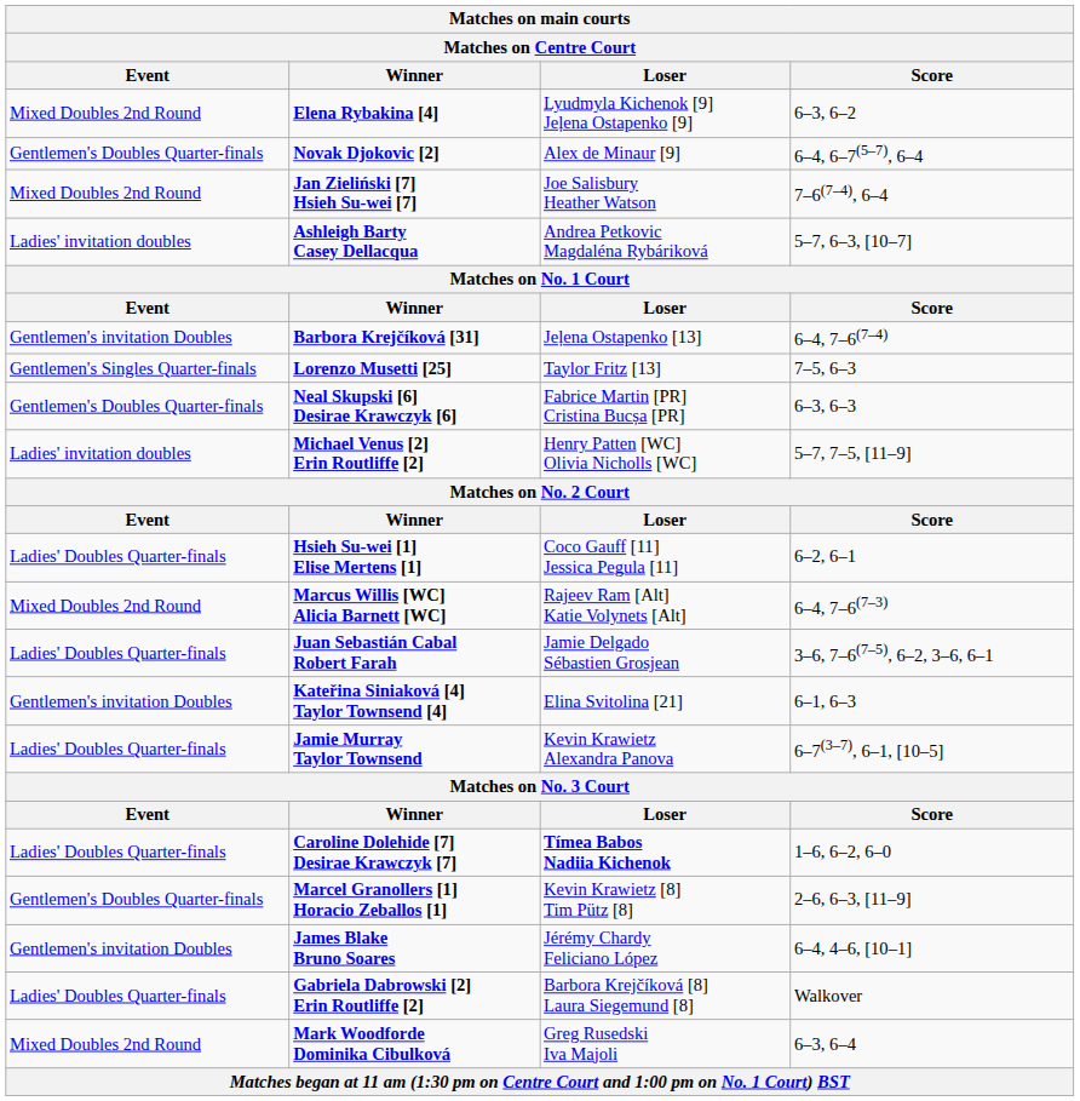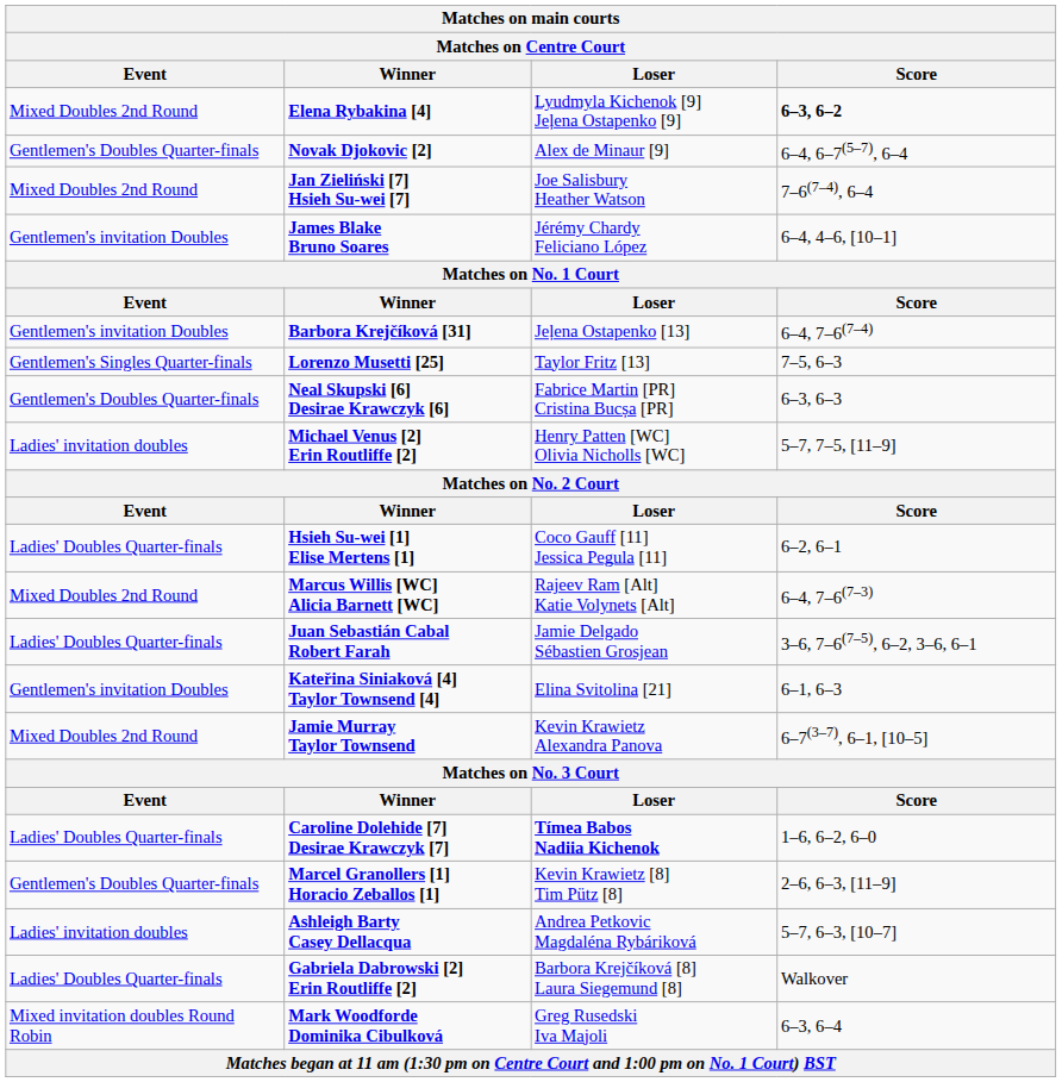 <table class="wikitable collapsible uncollapsed" style="margin:auto;">
 <tr>
 <th colspan="4" style="white-space:nowrap;">Matches on main courts</th>
 </tr>
 <tr>
 <th colspan="4">Matches on <a href='#'>Centre Court</a></th>
 </tr>
 <tr>
 <th width="250">Event</th>
 <th width="220">Winner</th>
 <th width="220">Loser</th>
 <th width="250">Score</th>
 </tr>
 <tr>
 <td><a href='#'>Mixed Doubles 2nd Round</a></td>
 <td><strong> <a href='#'>Elena Rybakina</a> [4]</strong></td>
 <td> <a href='#'>Lyudmyla Kichenok</a> [9] <br>  <a href='#'>Jeļena Ostapenko</a> [9]</td>
-<td>6–3, 6–2</td>
+<td><strong>6–3, 6–2</strong></td>
 </tr>
 <tr>
 <td><a href='#'>Gentlemen's Doubles Quarter-finals</a></td>
 <td><strong> <a href='#'>Novak Djokovic</a> [2]</strong></td>
 <td> <a href='#'>Alex de Minaur</a> [9]</td>
 <td>6–4, 6–7<sup>(5–7)</sup>, 6–4</td>
 </tr>
 <tr>
 <td><a href='#'>Mixed Doubles 2nd Round</a></td>
 <td><strong> <a href='#'>Jan Zieliński</a> [7] <br>  <a href='#'>Hsieh Su-wei</a> [7]</strong></td>
 <td> <a href='#'>Joe Salisbury</a> <br>  <a href='#'>Heather Watson</a></td>
 <td>7–6<sup>(7–4)</sup>, 6–4</td>
 </tr>
 <tr>
-<td><a href='#'>Ladies' invitation doubles</a></td>
-<td><strong> <a href='#'>Ashleigh Barty</a> <br>  <a href='#'>Casey Dellacqua</a></strong></td>
-<td> <a href='#'>Andrea Petkovic</a> <br>  <a href='#'>Magdaléna Rybáriková</a></td>
-<td>5–7, 6–3, [10–7]</td>
+<td><a href='#'>Gentlemen's invitation Doubles</a></td>
+<td><strong> <a href='#'>James Blake</a><br> <a href='#'>Bruno Soares</a></strong></td>
+<td> <a href='#'>Jérémy Chardy</a><br> <a href='#'>Feliciano López</a></td>
+<td>6–4, 4–6, [10–1]</td>
 </tr>
 <tr>
 <th colspan="4">Matches on <a href='#'>No. 1 Court</a></th>
 </tr>
 <tr>
 <th width="220">Event</th>
 <th width="220">Winner</th>
 <th width="220">Loser</th>
 <th width="250">Score</th>
 </tr>
 <tr>
 <td><a href='#'>Gentlemen's invitation Doubles</a></td>
 <td><strong> <a href='#'>Barbora Krejčíková</a> [31]</strong></td>
 <td> <a href='#'>Jeļena Ostapenko</a> [13]</td>
 <td>6–4, 7–6<sup>(7–4)</sup></td>
 </tr>
 <tr>
 <td><a href='#'>Gentlemen's Singles Quarter-finals</a></td>
 <td><strong> <a href='#'>Lorenzo Musetti</a> [25]</strong></td>
 <td> <a href='#'>Taylor Fritz</a> [13]</td>
 <td>7–5, 6–3</td>
 </tr>
 <tr>
 <td><a href='#'>Gentlemen's Doubles Quarter-finals</a></td>
 <td><strong> <a href='#'>Neal Skupski</a> [6] <br>  <a href='#'>Desirae Krawczyk</a> [6]</strong></td>
 <td> <a href='#'>Fabrice Martin</a> [PR] <br>  <a href='#'>Cristina Bucșa</a> [PR]</td>
 <td>6–3, 6–3</td>
 </tr>
 <tr>
 <td><a href='#'>Ladies' invitation doubles</a></td>
 <td><strong> <a href='#'>Michael Venus</a> [2] <br>  <a href='#'>Erin Routliffe</a> [2]</strong></td>
 <td> <a href='#'>Henry Patten</a> [WC] <br>  <a href='#'>Olivia Nicholls</a> [WC]</td>
 <td>5–7, 7–5, [11–9]</td>
 </tr>
 <tr>
 <th colspan="4">Matches on <a href='#'>No. 2 Court</a></th>
 </tr>
 <tr>
 <th width="250">Event</th>
 <th width="220">Winner</th>
 <th width="220">Loser</th>
 <th width="220">Score</th>
 </tr>
 <tr>
 <td><a href='#'>Ladies' Doubles Quarter-finals</a></td>
 <td><strong> <a href='#'>Hsieh Su-wei</a> [1] <br>  <a href='#'>Elise Mertens</a> [1]</strong></td>
 <td> <a href='#'>Coco Gauff</a> [11] <br>  <a href='#'>Jessica Pegula</a> [11]</td>
 <td>6–2, 6–1</td>
 </tr>
 <tr>
 <td><a href='#'>Mixed Doubles 2nd Round</a></td>
 <td><strong> <a href='#'>Marcus Willis</a> [WC] <br>  <a href='#'>Alicia Barnett</a> [WC]</strong></td>
 <td> <a href='#'>Rajeev Ram</a> [Alt]<br> <a href='#'>Katie Volynets</a> [Alt]</td>
 <td>6–4, 7–6<sup>(7–3)</sup></td>
 </tr>
 <tr>
 <td><a href='#'>Ladies' Doubles Quarter-finals</a></td>
 <td><strong> <a href='#'>Juan Sebastián Cabal</a><br> <a href='#'>Robert Farah</a></strong></td>
 <td> <a href='#'>Jamie Delgado</a> <br> <a href='#'>Sébastien Grosjean</a></td>
 <td>3–6, 7–6<sup>(7–5)</sup>, 6–2, 3–6, 6–1</td>
 </tr>
 <tr>
 <td><a href='#'>Gentlemen's invitation Doubles</a></td>
 <td><strong> <a href='#'>Kateřina Siniaková</a> [4] <br>  <a href='#'>Taylor Townsend</a> [4]</strong></td>
 <td> <a href='#'>Elina Svitolina</a> [21]</td>
 <td>6–1, 6–3</td>
 </tr>
 <tr>
-<td><a href='#'>Ladies' Doubles Quarter-finals</a></td>
+<td><a href='#'>Mixed Doubles 2nd Round</a></td>
 <td><strong> <a href='#'>Jamie Murray</a> <br>  <a href='#'>Taylor Townsend</a></strong></td>
 <td> <a href='#'>Kevin Krawietz</a> <br>  <a href='#'>Alexandra Panova</a></td>
 <td>6–7<sup>(3–7)</sup>, 6–1, [10–5]</td>
 </tr>
 <tr>
 <th colspan="4">Matches on <a href='#'>No. 3 Court</a></th>
 </tr>
 <tr>
 <th width="250">Event</th>
 <th width="220">Winner</th>
 <th width="220">Loser</th>
 <th width="220">Score</th>
 </tr>
 <tr>
 <td><a href='#'>Ladies' Doubles Quarter-finals</a></td>
 <td><strong> <a href='#'>Caroline Dolehide</a> [7] <br>  <a href='#'>Desirae Krawczyk</a> [7]</strong></td>
 <td><strong> <a href='#'>Tímea Babos</a> <br>  <a href='#'>Nadiia Kichenok</a></strong></td>
 <td>1–6, 6–2, 6–0</td>
 </tr>
 <tr>
 <td><a href='#'>Gentlemen's Doubles Quarter-finals</a></td>
 <td><strong> <a href='#'>Marcel Granollers</a> [1] <br>  <a href='#'>Horacio Zeballos</a> [1]</strong></td>
 <td> <a href='#'>Kevin Krawietz</a> [8] <br>  <a href='#'>Tim Pütz</a> [8]</td>
 <td>2–6, 6–3, [11–9]</td>
 </tr>
 <tr>
-<td><a href='#'>Gentlemen's invitation Doubles</a></td>
-<td><strong> <a href='#'>James Blake</a><br> <a href='#'>Bruno Soares</a></strong></td>
-<td> <a href='#'>Jérémy Chardy</a><br> <a href='#'>Feliciano López</a></td>
-<td>6–4, 4–6, [10–1]</td>
+<td><a href='#'>Ladies' invitation doubles</a></td>
+<td><strong> <a href='#'>Ashleigh Barty</a> <br>  <a href='#'>Casey Dellacqua</a></strong></td>
+<td> <a href='#'>Andrea Petkovic</a> <br>  <a href='#'>Magdaléna Rybáriková</a></td>
+<td>5–7, 6–3, [10–7]</td>
 </tr>
 <tr>
 <td><a href='#'>Ladies' Doubles Quarter-finals</a></td>
 <td><strong> <a href='#'>Gabriela Dabrowski</a> [2] <br>  <a href='#'>Erin Routliffe</a> [2]</strong></td>
 <td> <a href='#'>Barbora Krejčíková</a> [8] <br>  <a href='#'>Laura Siegemund</a> [8]</td>
 <td>Walkover</td>
 </tr>
 <tr>
-<td><a href='#'>Mixed Doubles 2nd Round</a></td>
+<td><a href='#'>Mixed invitation doubles Round Robin</a></td>
 <td><strong> <a href='#'>Mark Woodforde</a> <br>  <a href='#'>Dominika Cibulková</a></strong></td>
 <td> <a href='#'>Greg Rusedski</a> <br>  <a href='#'>Iva Majoli</a></td>
 <td>6–3, 6–4</td>
 </tr>
 <tr>
 <th colspan=4><em>Matches began at 11 am (1:30 pm on <a href='#'>Centre Court</a> and 1:00 pm on <a href='#'>No. 1 Court</a>) <a href='#'>BST</a></em></th>
 </tr>
 </table>
